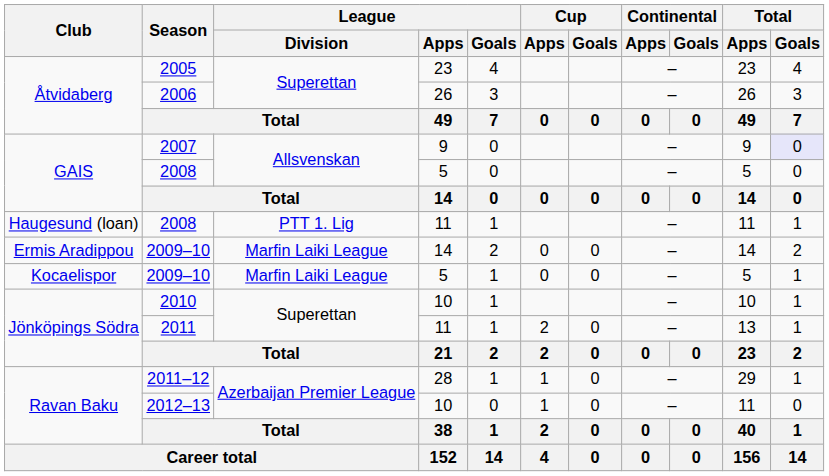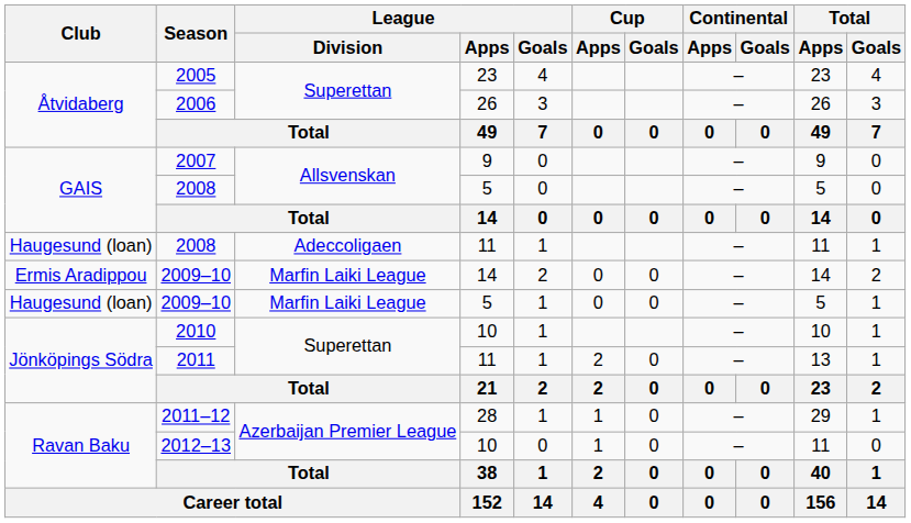 <table class="wikitable" style="text-align:center">
 <tr>
 <th rowspan="2">Club</th>
 <th rowspan="2">Season</th>
 <th colspan="3">League</th>
 <th colspan="2">Cup</th>
 <th colspan="2">Continental</th>
 <th colspan="2">Total</th>
 </tr>
 <tr>
 <th>Division</th>
 <th>Apps</th>
 <th>Goals</th>
 <th>Apps</th>
 <th>Goals</th>
 <th>Apps</th>
 <th>Goals</th>
 <th>Apps</th>
 <th>Goals</th>
 </tr>
 <tr>
 <td rowspan="3"><a href='#'>Åtvidaberg</a></td>
 <td><a href='#'>2005</a></td>
 <td rowspan="2"><a href='#'>Superettan</a></td>
 <td>23</td>
 <td>4</td>
 <td></td>
 <td></td>
 <td colspan="2">–</td>
 <td>23</td>
 <td>4</td>
 </tr>
 <tr>
 <td><a href='#'>2006</a></td>
 <td>26</td>
 <td>3</td>
 <td></td>
 <td></td>
 <td colspan="2">–</td>
 <td>26</td>
 <td>3</td>
 </tr>
 <tr>
 <th colspan="2">Total</th>
 <th>49</th>
 <th>7</th>
 <th>0</th>
 <th>0</th>
 <th>0</th>
 <th>0</th>
 <th>49</th>
 <th>7</th>
 </tr>
 <tr>
 <td rowspan="3"><a href='#'>GAIS</a></td>
 <td><a href='#'>2007</a></td>
 <td rowspan="2"><a href='#'>Allsvenskan</a></td>
 <td>9</td>
 <td>0</td>
 <td></td>
 <td></td>
 <td colspan="2">–</td>
 <td>9</td>
-<td style="background: lavender;">0</td>
+<td>0</td>
 </tr>
 <tr>
 <td><a href='#'>2008</a></td>
 <td>5</td>
 <td>0</td>
 <td></td>
 <td></td>
 <td colspan="2">–</td>
 <td>5</td>
 <td>0</td>
 </tr>
 <tr>
 <th colspan="2">Total</th>
 <th>14</th>
 <th>0</th>
 <th>0</th>
 <th>0</th>
 <th>0</th>
 <th>0</th>
 <th>14</th>
 <th>0</th>
 </tr>
 <tr>
 <td><a href='#'>Haugesund</a> (loan)</td>
 <td><a href='#'>2008</a></td>
-<td><a href='#'>PTT 1. Lig</a></td>
+<td><a href='#'>Adeccoligaen</a></td>
 <td>11</td>
 <td>1</td>
 <td></td>
 <td></td>
 <td colspan="2">–</td>
 <td>11</td>
 <td>1</td>
 </tr>
 <tr>
 <td><a href='#'>Ermis Aradippou</a></td>
 <td><a href='#'>2009–10</a></td>
 <td><a href='#'>Marfin Laiki League</a></td>
 <td>14</td>
 <td>2</td>
 <td>0</td>
 <td>0</td>
 <td colspan="2">–</td>
 <td>14</td>
 <td>2</td>
 </tr>
 <tr>
-<td><a href='#'>Kocaelispor</a></td>
+<td><a href='#'>Haugesund</a> (loan)</td>
 <td><a href='#'>2009–10</a></td>
 <td><a href='#'>Marfin Laiki League</a></td>
 <td>5</td>
 <td>1</td>
 <td>0</td>
 <td>0</td>
 <td colspan="2">–</td>
 <td>5</td>
 <td>1</td>
 </tr>
 <tr>
 <td rowspan="3"><a href='#'>Jönköpings Södra</a></td>
 <td><a href='#'>2010</a></td>
 <td rowspan="2">Superettan</td>
 <td>10</td>
 <td>1</td>
 <td></td>
 <td></td>
 <td colspan="2">–</td>
 <td>10</td>
 <td>1</td>
 </tr>
 <tr>
 <td><a href='#'>2011</a></td>
 <td>11</td>
 <td>1</td>
 <td>2</td>
 <td>0</td>
 <td colspan="2">–</td>
 <td>13</td>
 <td>1</td>
 </tr>
 <tr>
 <th colspan="2">Total</th>
 <th>21</th>
 <th>2</th>
 <th>2</th>
 <th>0</th>
 <th>0</th>
 <th>0</th>
 <th>23</th>
 <th>2</th>
 </tr>
 <tr>
 <td rowspan="3"><a href='#'>Ravan Baku</a></td>
 <td><a href='#'>2011–12</a></td>
 <td rowspan="2"><a href='#'>Azerbaijan Premier League</a></td>
 <td>28</td>
 <td>1</td>
 <td>1</td>
 <td>0</td>
 <td colspan="2">–</td>
 <td>29</td>
 <td>1</td>
 </tr>
 <tr>
 <td><a href='#'>2012–13</a></td>
 <td>10</td>
 <td>0</td>
 <td>1</td>
 <td>0</td>
 <td colspan="2">–</td>
 <td>11</td>
 <td>0</td>
 </tr>
 <tr>
 <th colspan="2">Total</th>
 <th>38</th>
 <th>1</th>
 <th>2</th>
 <th>0</th>
 <th>0</th>
 <th>0</th>
 <th>40</th>
 <th>1</th>
 </tr>
 <tr>
 <th colspan="3">Career total</th>
 <th>152</th>
 <th>14</th>
 <th>4</th>
 <th>0</th>
 <th>0</th>
 <th>0</th>
 <th>156</th>
 <th>14</th>
 </tr>
 </table>
